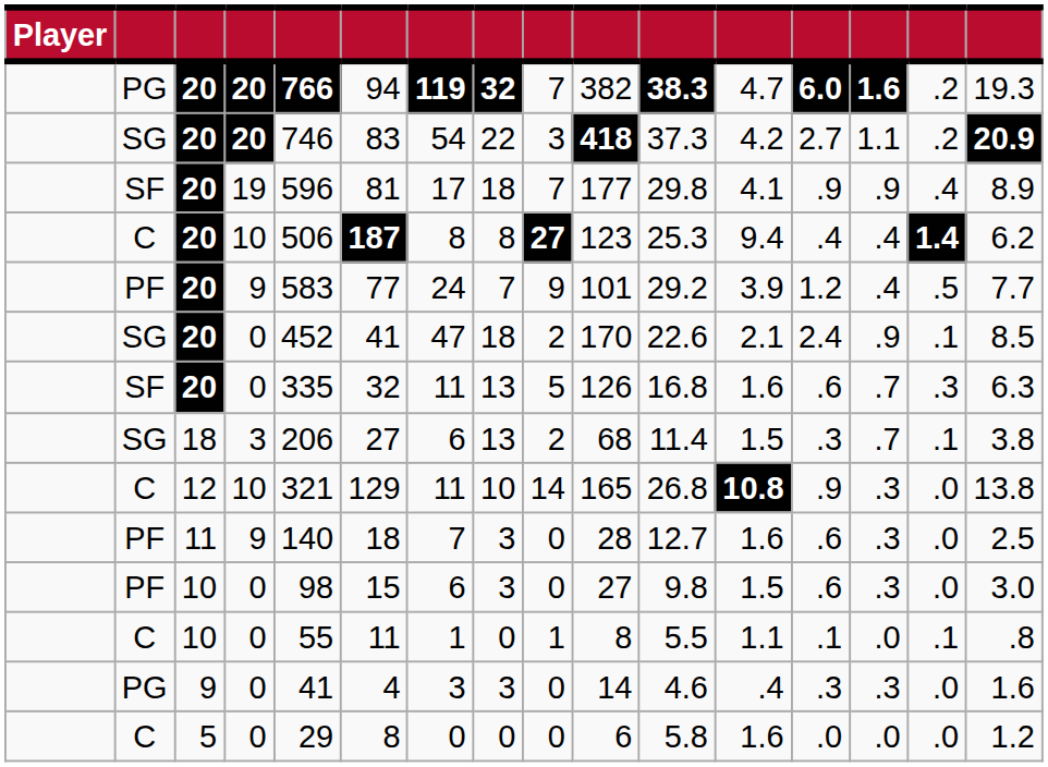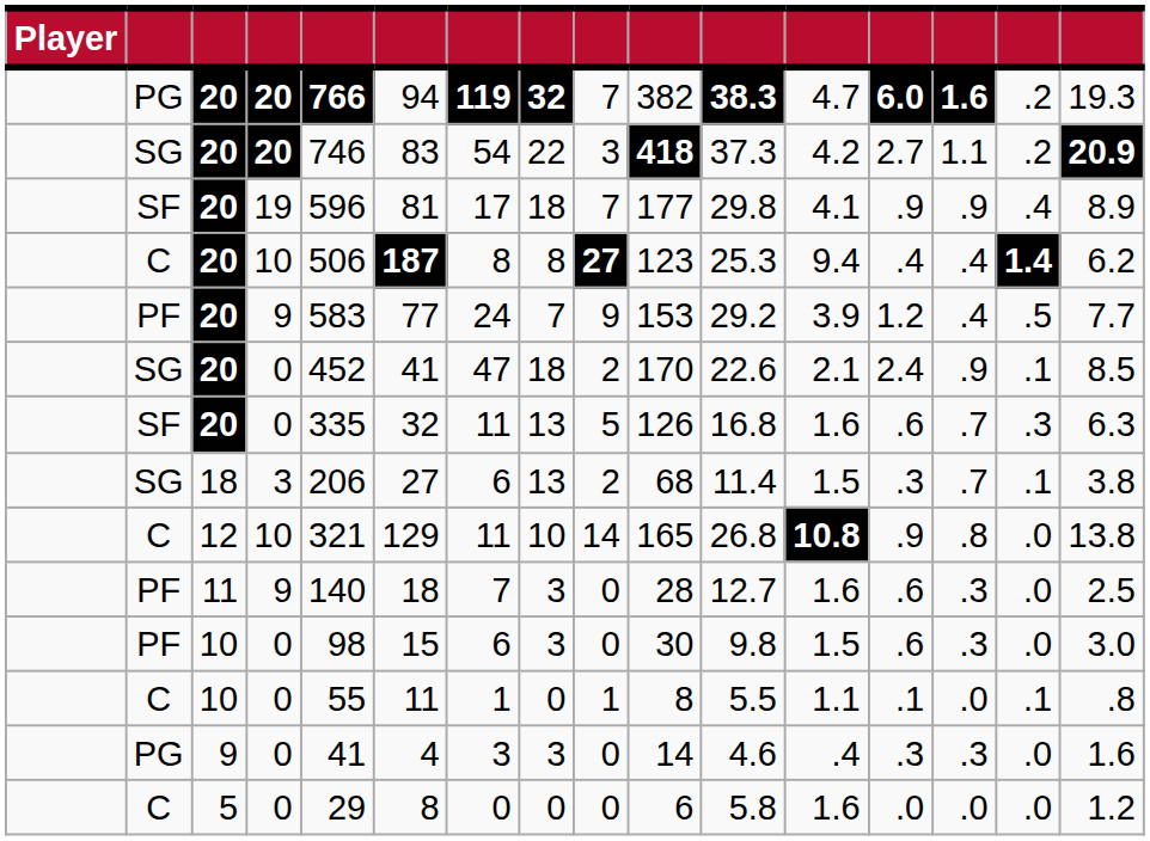 <table class="wikitable sortable" style="font-size: 95%; text-align:right;">
 <tr>
 <th style="background:#BA0C2F; color:#FFFFFF; border-top:#010101 3px solid; border-bottom:#010101 3px solid;">Player</th>
 <th style="background:#BA0C2F; color:#FFFFFF; border-top:#010101 3px solid; border-bottom:#010101 3px solid;"></th>
 <th style="background:#BA0C2F; color:#FFFFFF; border-top:#010101 3px solid; border-bottom:#010101 3px solid;"></th>
 <th style="background:#BA0C2F; color:#FFFFFF; border-top:#010101 3px solid; border-bottom:#010101 3px solid;"></th>
 <th style="background:#BA0C2F; color:#FFFFFF; border-top:#010101 3px solid; border-bottom:#010101 3px solid;"></th>
 <th style="background:#BA0C2F; color:#FFFFFF; border-top:#010101 3px solid; border-bottom:#010101 3px solid;"></th>
 <th style="background:#BA0C2F; color:#FFFFFF; border-top:#010101 3px solid; border-bottom:#010101 3px solid;"></th>
 <th style="background:#BA0C2F; color:#FFFFFF; border-top:#010101 3px solid; border-bottom:#010101 3px solid;"></th>
 <th style="background:#BA0C2F; color:#FFFFFF; border-top:#010101 3px solid; border-bottom:#010101 3px solid;"></th>
 <th style="background:#BA0C2F; color:#FFFFFF; border-top:#010101 3px solid; border-bottom:#010101 3px solid;"></th>
 <th style="background:#BA0C2F; color:#FFFFFF; border-top:#010101 3px solid; border-bottom:#010101 3px solid;"></th>
 <th style="background:#BA0C2F; color:#FFFFFF; border-top:#010101 3px solid; border-bottom:#010101 3px solid;"></th>
 <th style="background:#BA0C2F; color:#FFFFFF; border-top:#010101 3px solid; border-bottom:#010101 3px solid;"></th>
 <th style="background:#BA0C2F; color:#FFFFFF; border-top:#010101 3px solid; border-bottom:#010101 3px solid;"></th>
 <th style="background:#BA0C2F; color:#FFFFFF; border-top:#010101 3px solid; border-bottom:#010101 3px solid;"></th>
 <th style="background:#BA0C2F; color:#FFFFFF; border-top:#010101 3px solid; border-bottom:#010101 3px solid;"></th>
 </tr>
 <tr>
 <td style="text-align:left;"></td>
 <td style="text-align:center;">PG</td>
 <td style="background:#010101; color:#FFFFFF;"><strong>20</strong></td>
 <td style="background:#010101; color:#FFFFFF;"><strong>20</strong></td>
 <td style="background:#010101; color:#FFFFFF;"><strong>766</strong></td>
 <td>94</td>
 <td style="background:#010101; color:#FFFFFF;"><strong>119</strong></td>
 <td style="background:#010101; color:#FFFFFF;"><strong>32</strong></td>
 <td>7</td>
 <td>382</td>
 <td style="background:#010101; color:#FFFFFF;"><strong>38.3</strong></td>
 <td>4.7</td>
 <td style="background:#010101; color:#FFFFFF;"><strong>6.0</strong></td>
 <td style="background:#010101; color:#FFFFFF;"><strong>1.6</strong></td>
 <td>.2</td>
 <td>19.3</td>
 </tr>
 <tr>
 <td style="text-align:left;"></td>
 <td style="text-align:center;">SG</td>
 <td style="background:#010101; color:#FFFFFF;"><strong>20</strong></td>
 <td style="background:#010101; color:#FFFFFF;"><strong>20</strong></td>
 <td>746</td>
 <td>83</td>
 <td>54</td>
 <td>22</td>
 <td>3</td>
 <td style="background:#010101; color:#FFFFFF;"><strong>418</strong></td>
 <td>37.3</td>
 <td>4.2</td>
 <td>2.7</td>
 <td>1.1</td>
 <td>.2</td>
 <td style="background:#010101; color:#FFFFFF;"><strong>20.9</strong></td>
 </tr>
 <tr>
 <td style="text-align:left;"></td>
 <td style="text-align:center;">SF</td>
 <td style="background:#010101; color:#FFFFFF;"><strong>20</strong></td>
 <td>19</td>
 <td>596</td>
 <td>81</td>
 <td>17</td>
 <td>18</td>
 <td>7</td>
 <td>177</td>
 <td>29.8</td>
 <td>4.1</td>
 <td>.9</td>
 <td>.9</td>
 <td>.4</td>
 <td>8.9</td>
 </tr>
 <tr>
 <td style="text-align:left;"></td>
 <td style="text-align:center;">C</td>
 <td style="background:#010101; color:#FFFFFF;"><strong>20</strong></td>
 <td>10</td>
 <td>506</td>
 <td style="background:#010101; color:#FFFFFF;"><strong>187</strong></td>
 <td>8</td>
 <td>8</td>
 <td style="background:#010101; color:#FFFFFF;"><strong>27</strong></td>
 <td>123</td>
 <td>25.3</td>
 <td>9.4</td>
 <td>.4</td>
 <td>.4</td>
 <td style="background:#010101; color:#FFFFFF;"><strong>1.4</strong></td>
 <td>6.2</td>
 </tr>
 <tr>
 <td style="text-align:left;"></td>
 <td style="text-align:center;">PF</td>
 <td style="background:#010101; color:#FFFFFF;"><strong>20</strong></td>
 <td>9</td>
 <td>583</td>
 <td>77</td>
 <td>24</td>
 <td>7</td>
 <td>9</td>
-<td>101</td>
+<td>153</td>
 <td>29.2</td>
 <td>3.9</td>
 <td>1.2</td>
 <td>.4</td>
 <td>.5</td>
 <td>7.7</td>
 </tr>
 <tr>
 <td style="text-align:left;"></td>
 <td style="text-align:center;">SG</td>
 <td style="background:#010101; color:#FFFFFF;"><strong>20</strong></td>
 <td>0</td>
 <td>452</td>
 <td>41</td>
 <td>47</td>
 <td>18</td>
 <td>2</td>
 <td>170</td>
 <td>22.6</td>
 <td>2.1</td>
 <td>2.4</td>
 <td>.9</td>
 <td>.1</td>
 <td>8.5</td>
 </tr>
 <tr>
 <td style="text-align:left;"></td>
 <td style="text-align:center;">SF</td>
 <td style="background:#010101; color:#FFFFFF;"><strong>20</strong></td>
 <td>0</td>
 <td>335</td>
 <td>32</td>
 <td>11</td>
 <td>13</td>
 <td>5</td>
 <td>126</td>
 <td>16.8</td>
 <td>1.6</td>
 <td>.6</td>
 <td>.7</td>
 <td>.3</td>
 <td>6.3</td>
 </tr>
 <tr>
 <td style="text-align:left;"></td>
 <td style="text-align:center;">SG</td>
 <td>18</td>
 <td>3</td>
 <td>206</td>
 <td>27</td>
 <td>6</td>
 <td>13</td>
 <td>2</td>
 <td>68</td>
 <td>11.4</td>
 <td>1.5</td>
 <td>.3</td>
 <td>.7</td>
 <td>.1</td>
 <td>3.8</td>
 </tr>
 <tr>
 <td style="text-align:left;"></td>
 <td style="text-align:center;">C</td>
 <td>12</td>
 <td>10</td>
 <td>321</td>
 <td>129</td>
 <td>11</td>
 <td>10</td>
 <td>14</td>
 <td>165</td>
 <td>26.8</td>
 <td style="background:#010101; color:#FFFFFF;"><strong>10.8</strong></td>
 <td>.9</td>
-<td>.3</td>
+<td>.8</td>
 <td>.0</td>
 <td>13.8</td>
 </tr>
 <tr>
 <td style="text-align:left;"></td>
 <td style="text-align:center;">PF</td>
 <td>11</td>
 <td>9</td>
 <td>140</td>
 <td>18</td>
 <td>7</td>
 <td>3</td>
 <td>0</td>
 <td>28</td>
 <td>12.7</td>
 <td>1.6</td>
 <td>.6</td>
 <td>.3</td>
 <td>.0</td>
 <td>2.5</td>
 </tr>
 <tr>
 <td style="text-align:left;"></td>
 <td style="text-align:center;">PF</td>
 <td>10</td>
 <td>0</td>
 <td>98</td>
 <td>15</td>
 <td>6</td>
 <td>3</td>
 <td>0</td>
-<td>27</td>
+<td>30</td>
 <td>9.8</td>
 <td>1.5</td>
 <td>.6</td>
 <td>.3</td>
 <td>.0</td>
 <td>3.0</td>
 </tr>
 <tr>
 <td style="text-align:left;"></td>
 <td style="text-align:center;">C</td>
 <td>10</td>
 <td>0</td>
 <td>55</td>
 <td>11</td>
 <td>1</td>
 <td>0</td>
 <td>1</td>
 <td>8</td>
 <td>5.5</td>
 <td>1.1</td>
 <td>.1</td>
 <td>.0</td>
 <td>.1</td>
 <td>.8</td>
 </tr>
 <tr>
 <td style="text-align:left;"></td>
 <td style="text-align:center;">PG</td>
 <td>9</td>
 <td>0</td>
 <td>41</td>
 <td>4</td>
 <td>3</td>
 <td>3</td>
 <td>0</td>
 <td>14</td>
 <td>4.6</td>
 <td>.4</td>
 <td>.3</td>
 <td>.3</td>
 <td>.0</td>
 <td>1.6</td>
 </tr>
 <tr>
 <td style="text-align:left;"></td>
 <td style="text-align:center;">C</td>
 <td>5</td>
 <td>0</td>
 <td>29</td>
 <td>8</td>
 <td>0</td>
 <td>0</td>
 <td>0</td>
 <td>6</td>
 <td>5.8</td>
 <td>1.6</td>
 <td>.0</td>
 <td>.0</td>
 <td>.0</td>
 <td>1.2</td>
 </tr>
 </table>
